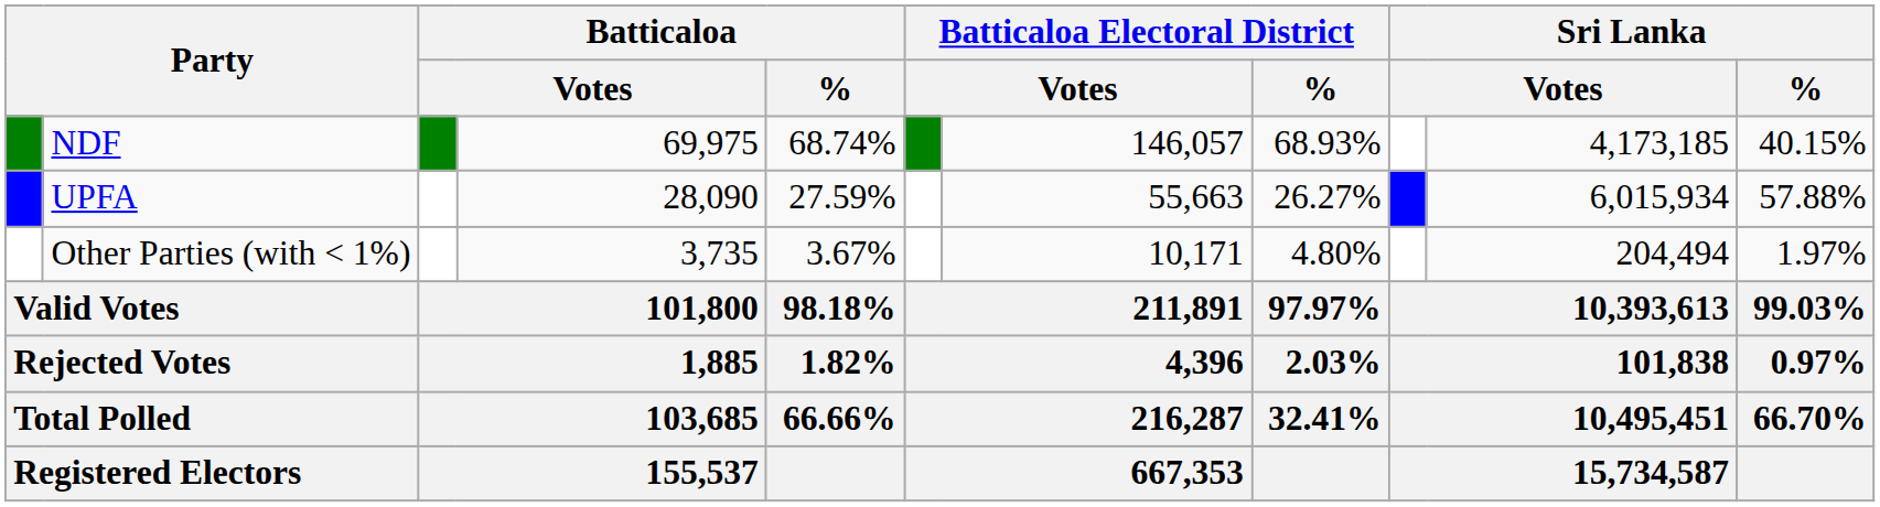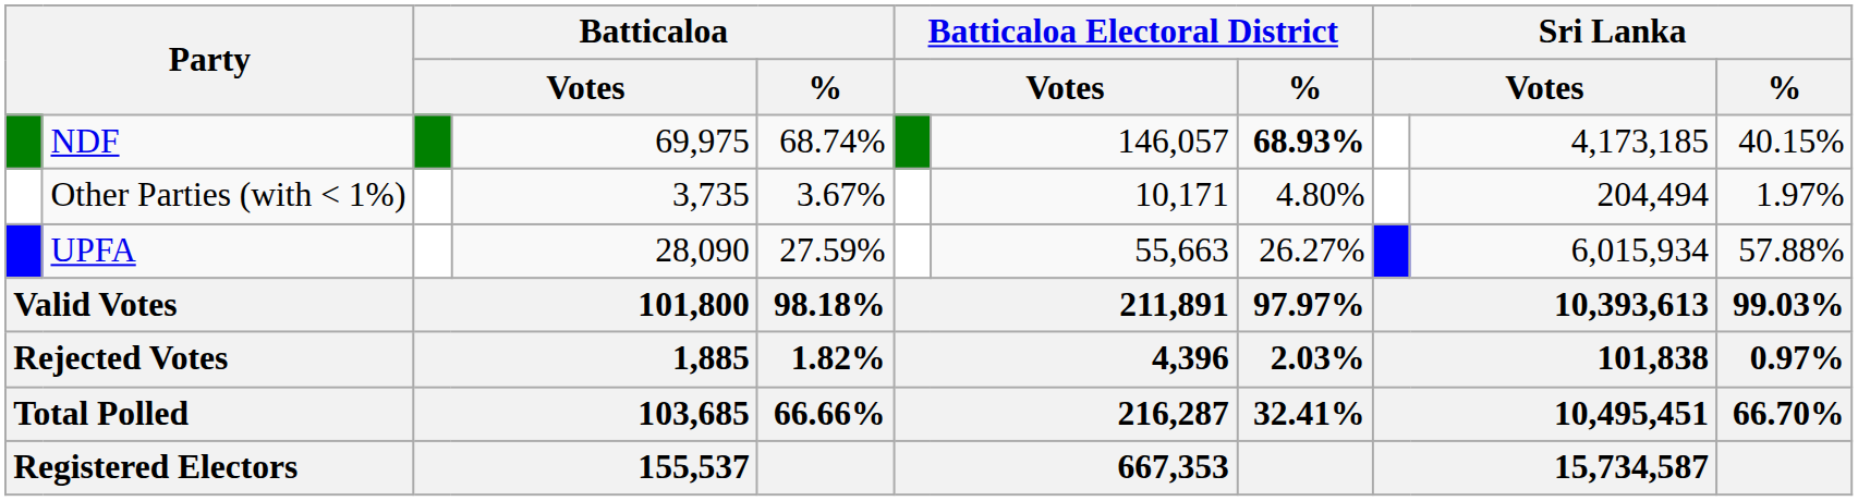 <table class="wikitable">
 <tr>
 <th colspan="2" width="144px"rowspan="2">Party</th>
 <th colspan="3" width="216px">Batticaloa</th>
 <th colspan="3" width="216px"><a href='#'>Batticaloa Electoral District</a></th>
 <th colspan="3" width="216px">Sri Lanka</th>
 </tr>
 <tr>
 <th colspan="2" width="144px">Votes</th>
 <th>%</th>
 <th colspan="2" width="144px">Votes</th>
 <th>%</th>
 <th colspan="2" width="144px">Votes</th>
 <th>%</th>
 </tr>
 <tr>
 <td style="background-color:green;" width="10px"></td>
 <td style="text-align:left;"><a href='#'>NDF</a></td>
 <td style="background-color:green;" width="10px"></td>
 <td style="text-align:right;">69,975</td>
 <td style="text-align:right;">68.74%</td>
 <td style="background-color:green;" width="10px"></td>
 <td style="text-align:right;">146,057</td>
-<td style="text-align:right;">68.93%</td>
+<td style="text-align:right;"><strong>68.93%</strong></td>
 <td style="background-color:white;" width="10px"></td>
 <td style="text-align:right;">4,173,185</td>
 <td style="text-align:right;">40.15%</td>
+</tr>
+<tr>
+<td style="background-color:white;" width="10px"></td>
+<td style="text-align:left;">Other Parties (with < 1%)</td>
+<td style="background-color:white;" width="10px"></td>
+<td style="text-align:right;">3,735</td>
+<td style="text-align:right;">3.67%</td>
+<td style="background-color:white;" width="10px"></td>
+<td style="text-align:right;">10,171</td>
+<td style="text-align:right;">4.80%</td>
+<td style="background-color:white;" width="10px"></td>
+<td style="text-align:right;">204,494</td>
+<td style="text-align:right;">1.97%</td>
 </tr>
 <tr>
 <td style="background-color:blue;" width="10px"></td>
 <td style="text-align:left;"><a href='#'>UPFA</a></td>
 <td style="background-color:white;" width="10px"></td>
 <td style="text-align:right;">28,090</td>
 <td style="text-align:right;">27.59%</td>
 <td style="background-color:white;" width="10px"></td>
 <td style="text-align:right;">55,663</td>
 <td style="text-align:right;">26.27%</td>
 <td style="background-color:blue;" width="10px"></td>
 <td style="text-align:right;">6,015,934</td>
 <td style="text-align:right;">57.88%</td>
-</tr>
-<tr>
-<td style="background-color:white;" width="10px"></td>
-<td style="text-align:left;">Other Parties (with < 1%)</td>
-<td style="background-color:white;" width="10px"></td>
-<td style="text-align:right;">3,735</td>
-<td style="text-align:right;">3.67%</td>
-<td style="background-color:white;" width="10px"></td>
-<td style="text-align:right;">10,171</td>
-<td style="text-align:right;">4.80%</td>
-<td style="background-color:white;" width="10px"></td>
-<td style="text-align:right;">204,494</td>
-<td style="text-align:right;">1.97%</td>
 </tr>
 <tr>
 <th colspan="2" width="144px"style="text-align:left;">Valid Votes</th>
 <th style="text-align:right;"colspan="2" width="144px">101,800</th>
 <th style="text-align:right;">98.18%</th>
 <th style="text-align:right;"colspan="2" width="144px">211,891</th>
 <th style="text-align:right;">97.97%</th>
 <th style="text-align:right;"colspan="2" width="144px">10,393,613</th>
 <th style="text-align:right;">99.03%</th>
 </tr>
 <tr>
 <th colspan="2" width="144px"style="text-align:left;">Rejected Votes</th>
 <th style="text-align:right;"colspan="2" width="144px">1,885</th>
 <th style="text-align:right;">1.82%</th>
 <th style="text-align:right;"colspan="2" width="144px">4,396</th>
 <th style="text-align:right;">2.03%</th>
 <th style="text-align:right;"colspan="2" width="144px">101,838</th>
 <th style="text-align:right;">0.97%</th>
 </tr>
 <tr>
 <th colspan="2" width="144px"style="text-align:left;">Total Polled</th>
 <th style="text-align:right;"colspan="2" width="144px">103,685</th>
 <th style="text-align:right;">66.66%</th>
 <th style="text-align:right;"colspan="2" width="144px">216,287</th>
 <th style="text-align:right;">32.41%</th>
 <th style="text-align:right;"colspan="2" width="144px">10,495,451</th>
 <th style="text-align:right;">66.70%</th>
 </tr>
 <tr>
 <th colspan="2" width="144px"style="text-align:left;">Registered Electors</th>
 <th style="text-align:right;"colspan="2" width="144px">155,537</th>
 <th></th>
 <th style="text-align:right;"colspan="2" width="144px">667,353</th>
 <th></th>
 <th style="text-align:right;"colspan="2" width="144px">15,734,587</th>
 <th></th>
 </tr>
 </table>
